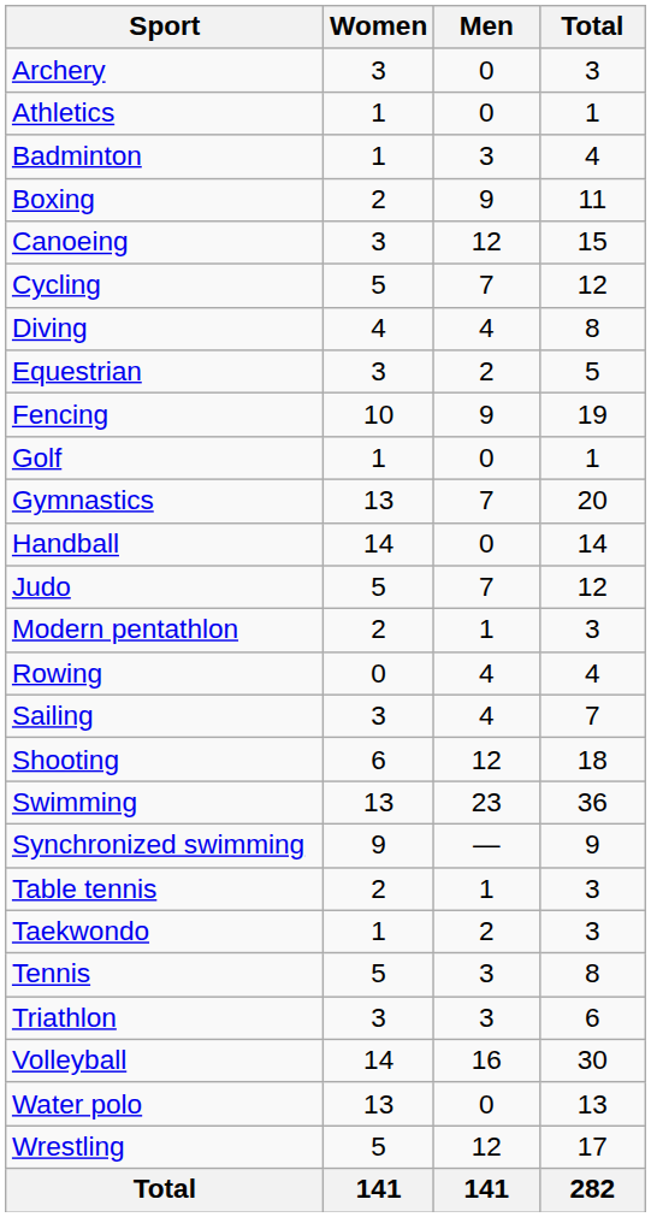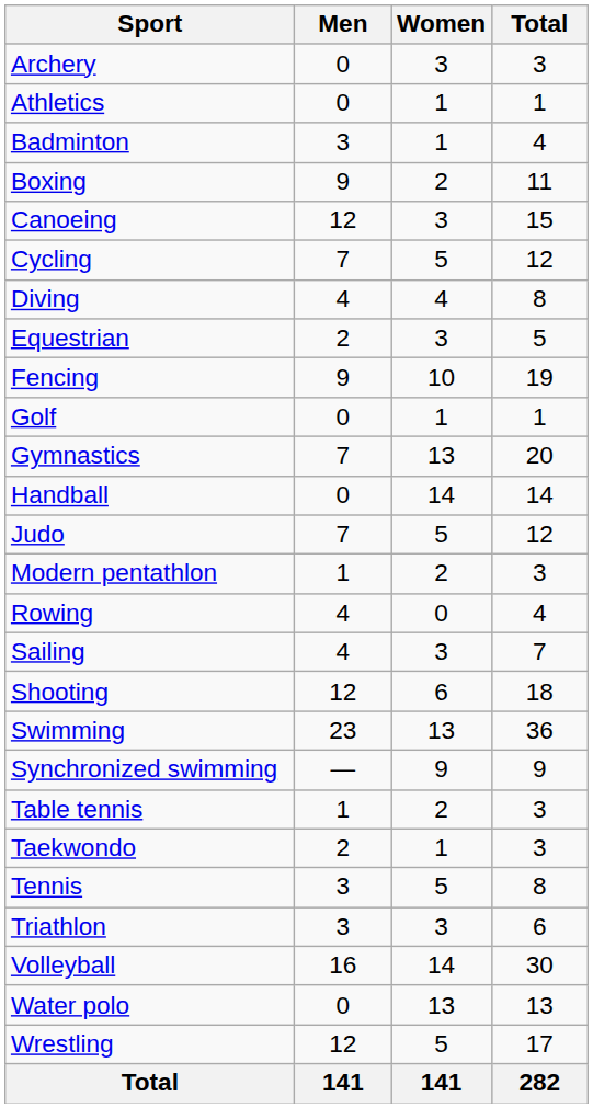 <table class="wikitable sortable" style="text-align:center;">
 <tr>
 <th width=180>Sport</th>
+<th width=55>Men</th>
 <th width=55>Women</th>
-<th width=55>Men</th>
 <th width=55>Total</th>
 </tr>
 <tr>
 <td align=left><a href='#'>Archery</a></td>
+<td>0</td>
 <td>3</td>
-<td>0</td>
 <td>3</td>
 </tr>
 <tr>
 <td align=left><a href='#'>Athletics</a></td>
+<td>0</td>
 <td>1</td>
-<td>0</td>
 <td>1</td>
 </tr>
 <tr>
 <td align=left><a href='#'>Badminton</a></td>
+<td>3</td>
 <td>1</td>
-<td>3</td>
 <td>4</td>
 </tr>
 <tr>
 <td align=left><a href='#'>Boxing</a></td>
+<td>9</td>
 <td>2</td>
-<td>9</td>
 <td>11</td>
 </tr>
 <tr>
 <td align=left><a href='#'>Canoeing</a></td>
+<td>12</td>
 <td>3</td>
-<td>12</td>
 <td>15</td>
 </tr>
 <tr>
 <td align=left><a href='#'>Cycling</a></td>
+<td>7</td>
 <td>5</td>
-<td>7</td>
 <td>12</td>
 </tr>
 <tr>
 <td align=left><a href='#'>Diving</a></td>
 <td>4</td>
 <td>4</td>
 <td>8</td>
 </tr>
 <tr>
 <td align=left><a href='#'>Equestrian</a></td>
+<td>2</td>
 <td>3</td>
-<td>2</td>
 <td>5</td>
 </tr>
 <tr>
 <td align=left><a href='#'>Fencing</a></td>
+<td>9</td>
 <td>10</td>
-<td>9</td>
 <td>19</td>
 </tr>
 <tr>
 <td align=left><a href='#'>Golf</a></td>
+<td>0</td>
 <td>1</td>
-<td>0</td>
 <td>1</td>
 </tr>
 <tr>
 <td align=left><a href='#'>Gymnastics</a></td>
+<td>7</td>
 <td>13</td>
-<td>7</td>
 <td>20</td>
 </tr>
 <tr>
 <td align=left><a href='#'>Handball</a></td>
+<td>0</td>
 <td>14</td>
-<td>0</td>
 <td>14</td>
 </tr>
 <tr>
 <td align=left><a href='#'>Judo</a></td>
+<td>7</td>
 <td>5</td>
-<td>7</td>
 <td>12</td>
 </tr>
 <tr>
 <td align=left><a href='#'>Modern pentathlon</a></td>
+<td>1</td>
+<td>2</td>
+<td>3</td>
+</tr>
+<tr>
+<td align=left><a href='#'>Rowing</a></td>
+<td>4</td>
+<td>0</td>
+<td>4</td>
+</tr>
+<tr>
+<td align=left><a href='#'>Sailing</a></td>
+<td>4</td>
+<td>3</td>
+<td>7</td>
+</tr>
+<tr>
+<td align=left><a href='#'>Shooting</a></td>
+<td>12</td>
+<td>6</td>
+<td>18</td>
+</tr>
+<tr>
+<td align=left><a href='#'>Swimming</a></td>
+<td>23</td>
+<td>13</td>
+<td>36</td>
+</tr>
+<tr>
+<td align=left><a href='#'>Synchronized swimming</a></td>
+<td>—</td>
+<td>9</td>
+<td>9</td>
+</tr>
+<tr>
+<td align=left><a href='#'>Table tennis</a></td>
+<td>1</td>
+<td>2</td>
+<td>3</td>
+</tr>
+<tr>
+<td align=left><a href='#'>Taekwondo</a></td>
 <td>2</td>
 <td>1</td>
 <td>3</td>
 </tr>
 <tr>
-<td align=left><a href='#'>Rowing</a></td>
-<td>0</td>
-<td>4</td>
-<td>4</td>
-</tr>
-<tr>
-<td align=left><a href='#'>Sailing</a></td>
+<td align=left><a href='#'>Tennis</a></td>
 <td>3</td>
-<td>4</td>
-<td>7</td>
-</tr>
-<tr>
-<td align=left><a href='#'>Shooting</a></td>
-<td>6</td>
-<td>12</td>
-<td>18</td>
-</tr>
-<tr>
-<td align=left><a href='#'>Swimming</a></td>
-<td>13</td>
-<td>23</td>
-<td>36</td>
-</tr>
-<tr>
-<td align=left><a href='#'>Synchronized swimming</a></td>
-<td>9</td>
-<td>—</td>
-<td>9</td>
-</tr>
-<tr>
-<td align=left><a href='#'>Table tennis</a></td>
-<td>2</td>
-<td>1</td>
-<td>3</td>
-</tr>
-<tr>
-<td align=left><a href='#'>Taekwondo</a></td>
-<td>1</td>
-<td>2</td>
-<td>3</td>
-</tr>
-<tr>
-<td align=left><a href='#'>Tennis</a></td>
 <td>5</td>
-<td>3</td>
 <td>8</td>
 </tr>
 <tr>
 <td align=left><a href='#'>Triathlon</a></td>
 <td>3</td>
 <td>3</td>
 <td>6</td>
 </tr>
 <tr>
 <td align=left><a href='#'>Volleyball</a></td>
+<td>16</td>
 <td>14</td>
-<td>16</td>
 <td>30</td>
 </tr>
 <tr>
 <td align=left><a href='#'>Water polo</a></td>
+<td>0</td>
 <td>13</td>
-<td>0</td>
 <td>13</td>
 </tr>
 <tr>
 <td align=left><a href='#'>Wrestling</a></td>
+<td>12</td>
 <td>5</td>
-<td>12</td>
 <td>17</td>
 </tr>
 <tr class="sortbottom">
 <th>Total</th>
 <th>141</th>
 <th>141</th>
 <th>282</th>
 </tr>
 </table>
